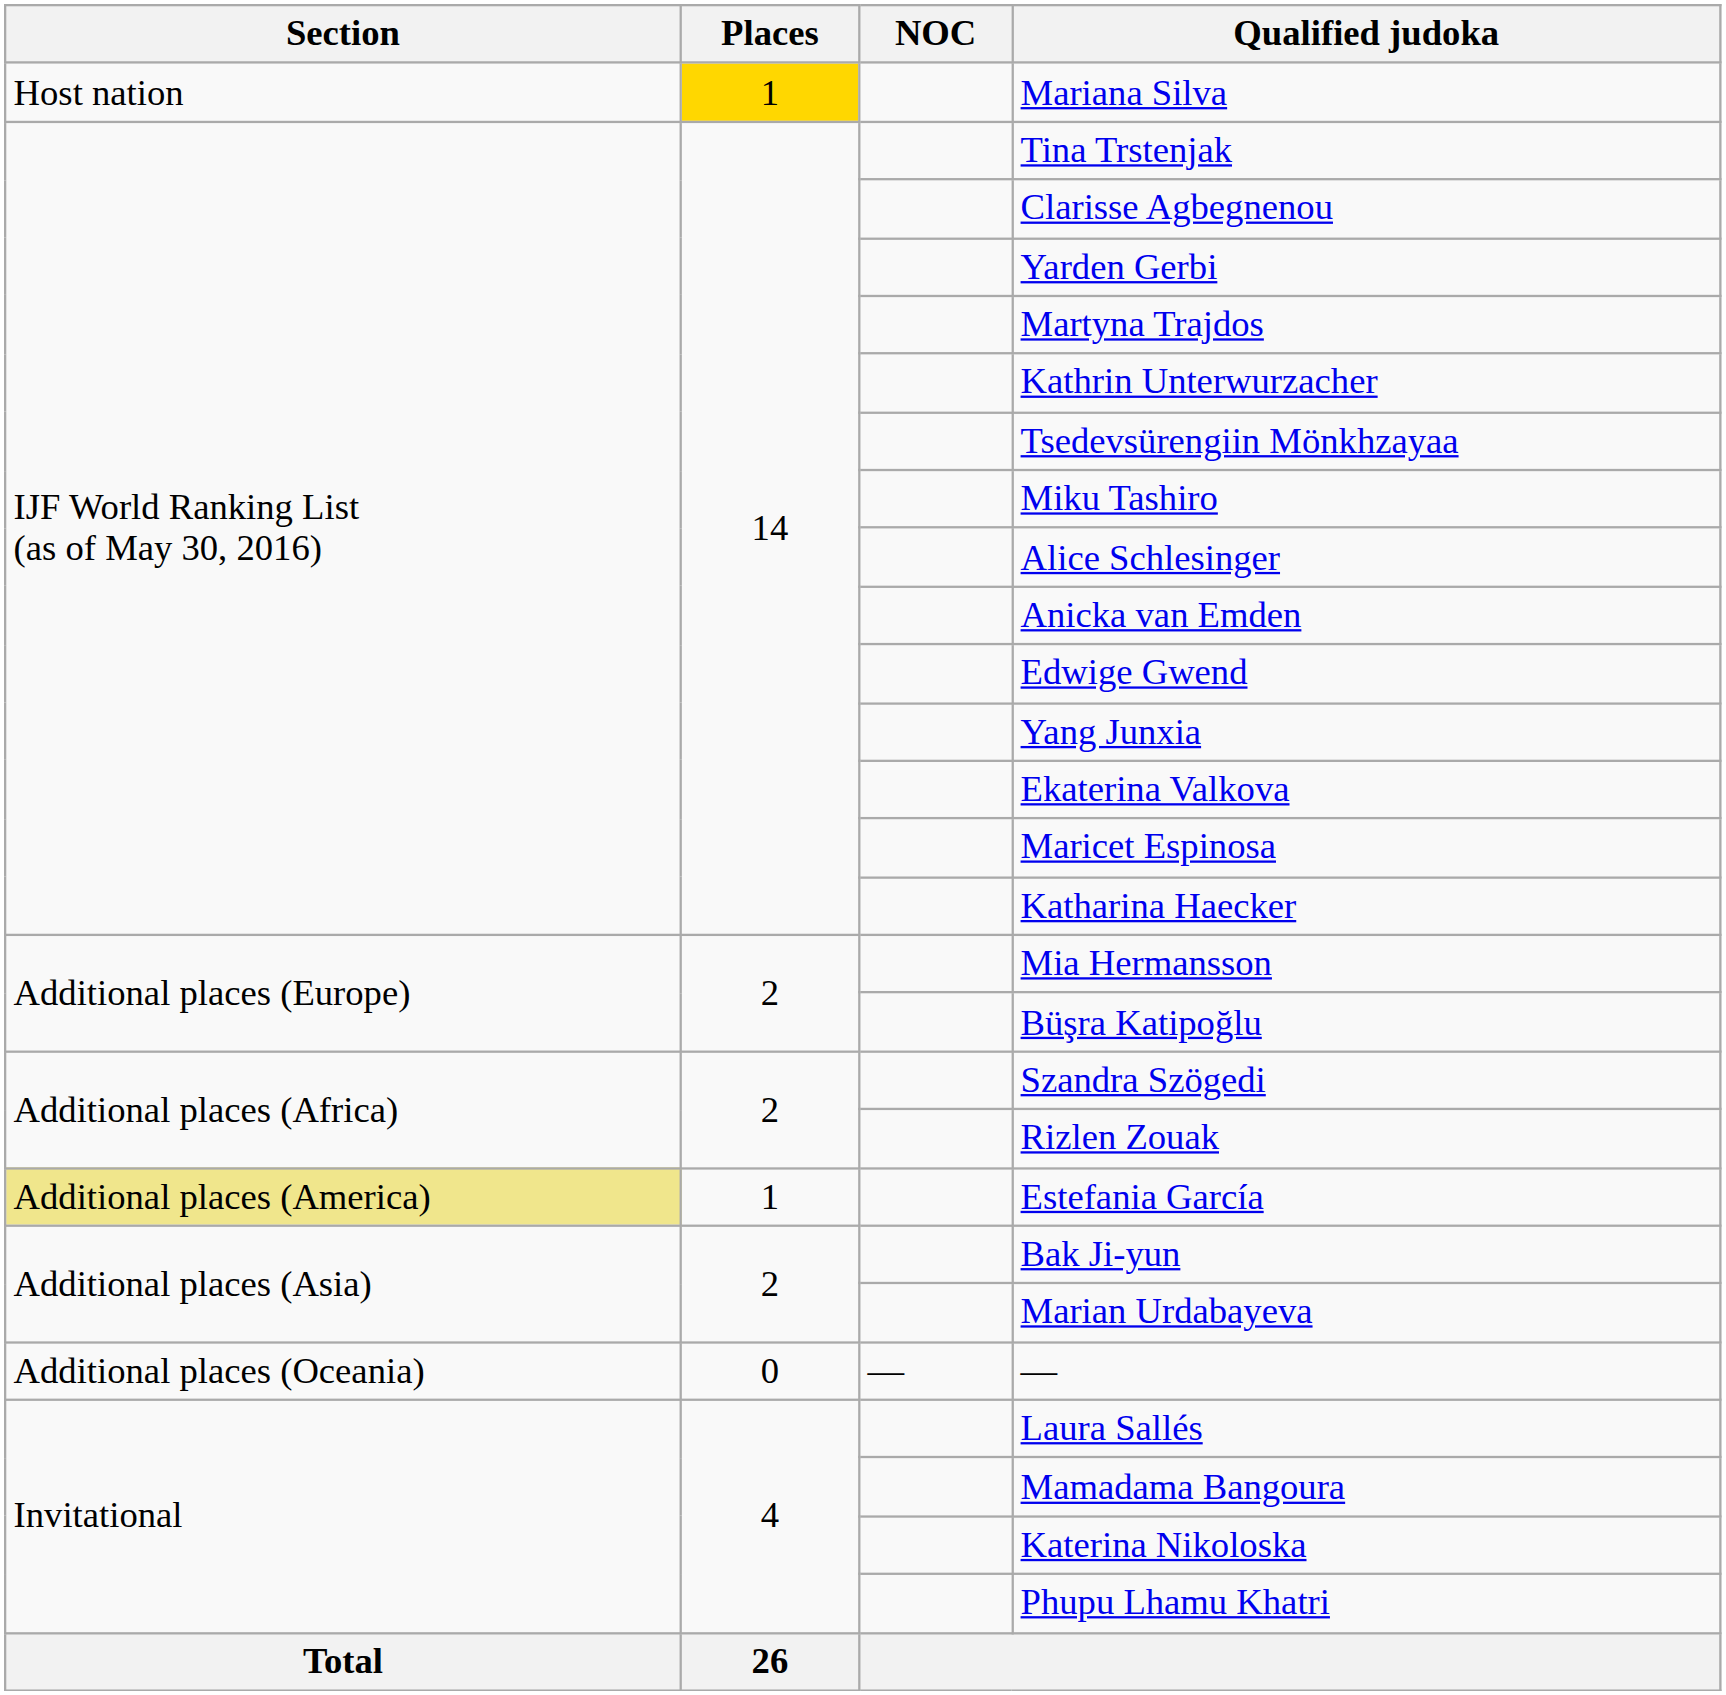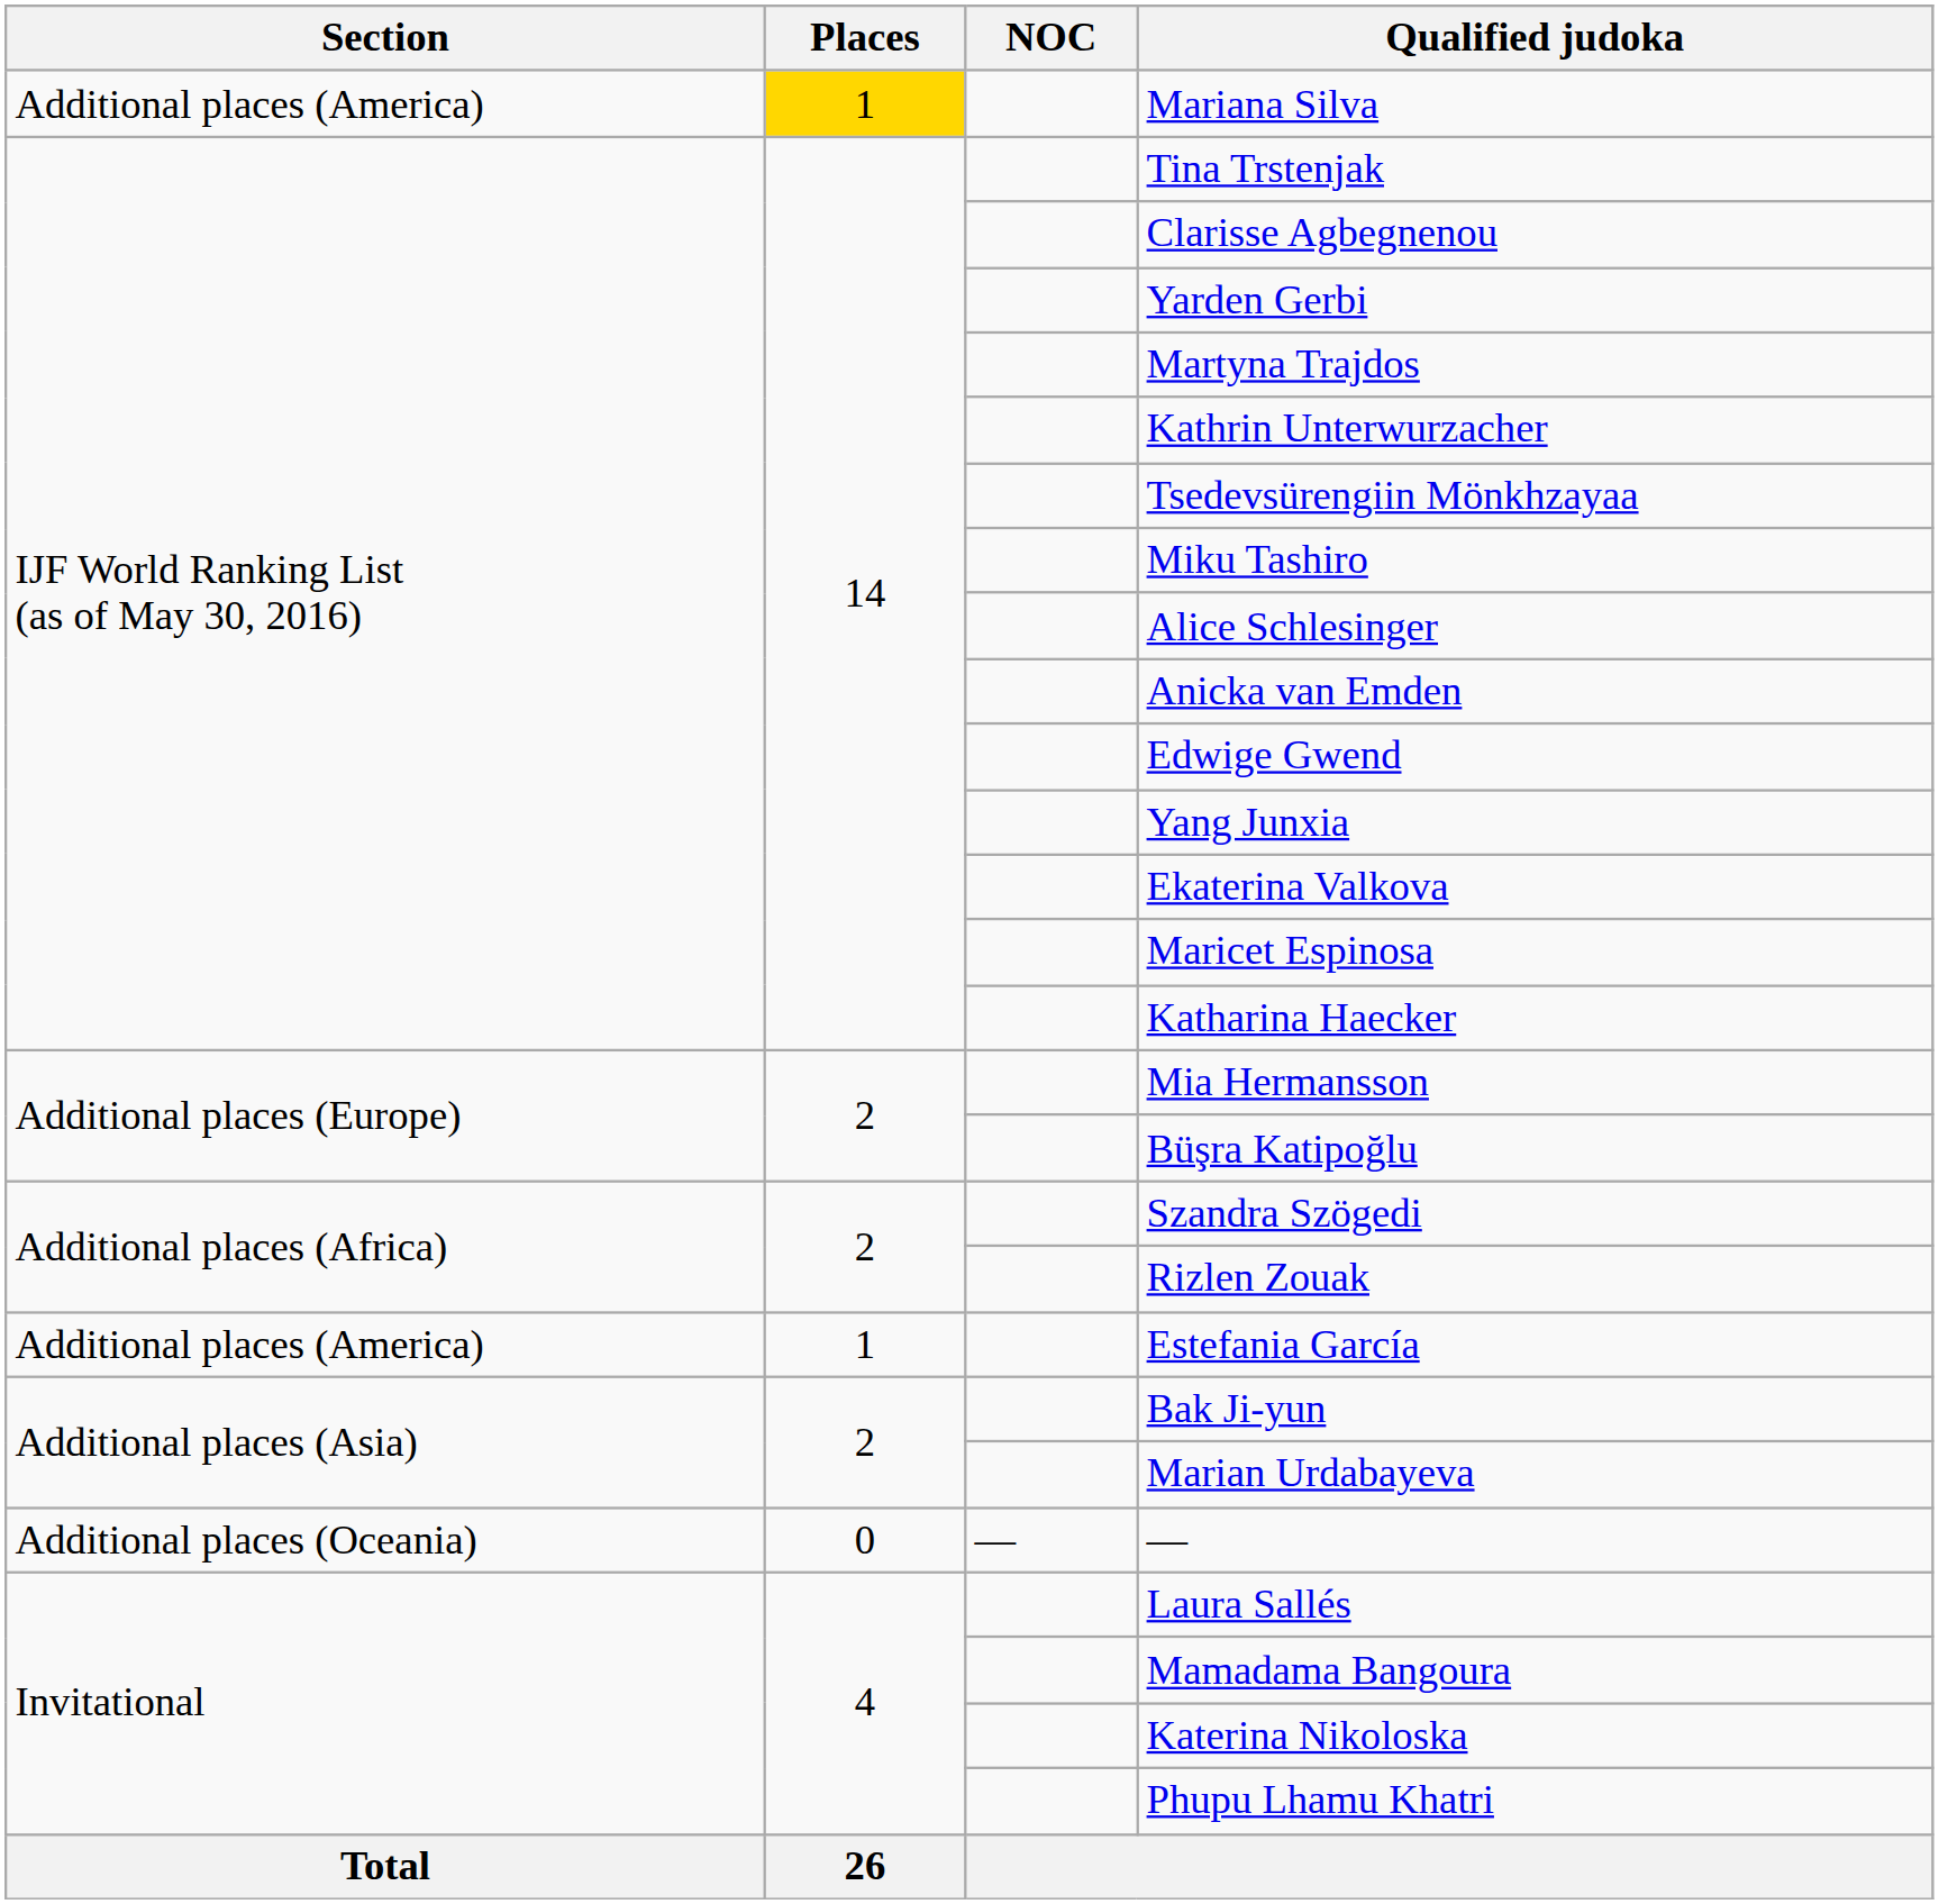 <table class="wikitable"  width=750>
 <tr>
 <th>Section</th>
 <th>Places</th>
 <th>NOC</th>
 <th>Qualified judoka</th>
 </tr>
 <tr>
-<td>Host nation</td>
+<td>Additional places (America)</td>
 <td align=center style="background: gold;">1</td>
 <td></td>
 <td><a href='#'>Mariana Silva</a></td>
 </tr>
 <tr>
 <td rowspan=14>IJF World Ranking List<br>(as of May 30, 2016)</td>
 <td rowspan=14 align=center>14</td>
 <td></td>
 <td><a href='#'>Tina Trstenjak</a></td>
 </tr>
 <tr>
 <td></td>
 <td><a href='#'>Clarisse Agbegnenou</a></td>
 </tr>
 <tr>
 <td></td>
 <td><a href='#'>Yarden Gerbi</a></td>
 </tr>
 <tr>
 <td></td>
 <td><a href='#'>Martyna Trajdos</a></td>
 </tr>
 <tr>
 <td></td>
 <td><a href='#'>Kathrin Unterwurzacher</a></td>
 </tr>
 <tr>
 <td></td>
 <td><a href='#'>Tsedevsürengiin Mönkhzayaa</a></td>
 </tr>
 <tr>
 <td></td>
 <td><a href='#'>Miku Tashiro</a></td>
 </tr>
 <tr>
 <td></td>
 <td><a href='#'>Alice Schlesinger</a></td>
 </tr>
 <tr>
 <td></td>
 <td><a href='#'>Anicka van Emden</a></td>
 </tr>
 <tr>
 <td></td>
 <td><a href='#'>Edwige Gwend</a></td>
 </tr>
 <tr>
 <td></td>
 <td><a href='#'>Yang Junxia</a></td>
 </tr>
 <tr>
 <td></td>
 <td><a href='#'>Ekaterina Valkova</a></td>
 </tr>
 <tr>
 <td></td>
 <td><a href='#'>Maricet Espinosa</a></td>
 </tr>
 <tr>
 <td></td>
 <td><a href='#'>Katharina Haecker</a></td>
 </tr>
 <tr>
 <td rowspan=2>Additional places (Europe)</td>
 <td rowspan=2 align=center>2</td>
 <td></td>
 <td><a href='#'>Mia Hermansson</a></td>
 </tr>
 <tr>
 <td></td>
 <td><a href='#'>Büşra Katipoğlu</a></td>
 </tr>
 <tr>
 <td rowspan=2>Additional places (Africa)</td>
 <td rowspan=2 align=center>2</td>
 <td></td>
 <td><a href='#'>Szandra Szögedi</a></td>
 </tr>
 <tr>
 <td></td>
 <td><a href='#'>Rizlen Zouak</a></td>
 </tr>
 <tr>
-<td style="background: khaki;">Additional places (America)</td>
+<td>Additional places (America)</td>
 <td align=center>1</td>
 <td></td>
 <td><a href='#'>Estefania García</a></td>
 </tr>
 <tr>
 <td rowspan=2>Additional places (Asia)</td>
 <td rowspan=2 align=center>2</td>
 <td></td>
 <td><a href='#'>Bak Ji-yun</a></td>
 </tr>
 <tr>
 <td></td>
 <td><a href='#'>Marian Urdabayeva</a></td>
 </tr>
 <tr>
 <td>Additional places (Oceania)</td>
 <td align=center>0</td>
 <td>—</td>
 <td>—</td>
 </tr>
 <tr>
 <td rowspan=4>Invitational</td>
 <td rowspan=4 align=center>4</td>
 <td></td>
 <td><a href='#'>Laura Sallés</a></td>
 </tr>
 <tr>
 <td></td>
 <td><a href='#'>Mamadama Bangoura</a></td>
 </tr>
 <tr>
 <td></td>
 <td><a href='#'>Katerina Nikoloska</a></td>
 </tr>
 <tr>
 <td></td>
 <td><a href='#'>Phupu Lhamu Khatri</a></td>
 </tr>
 <tr>
 <th>Total</th>
 <th>26</th>
 <th colspan=2></th>
 </tr>
 </table>
